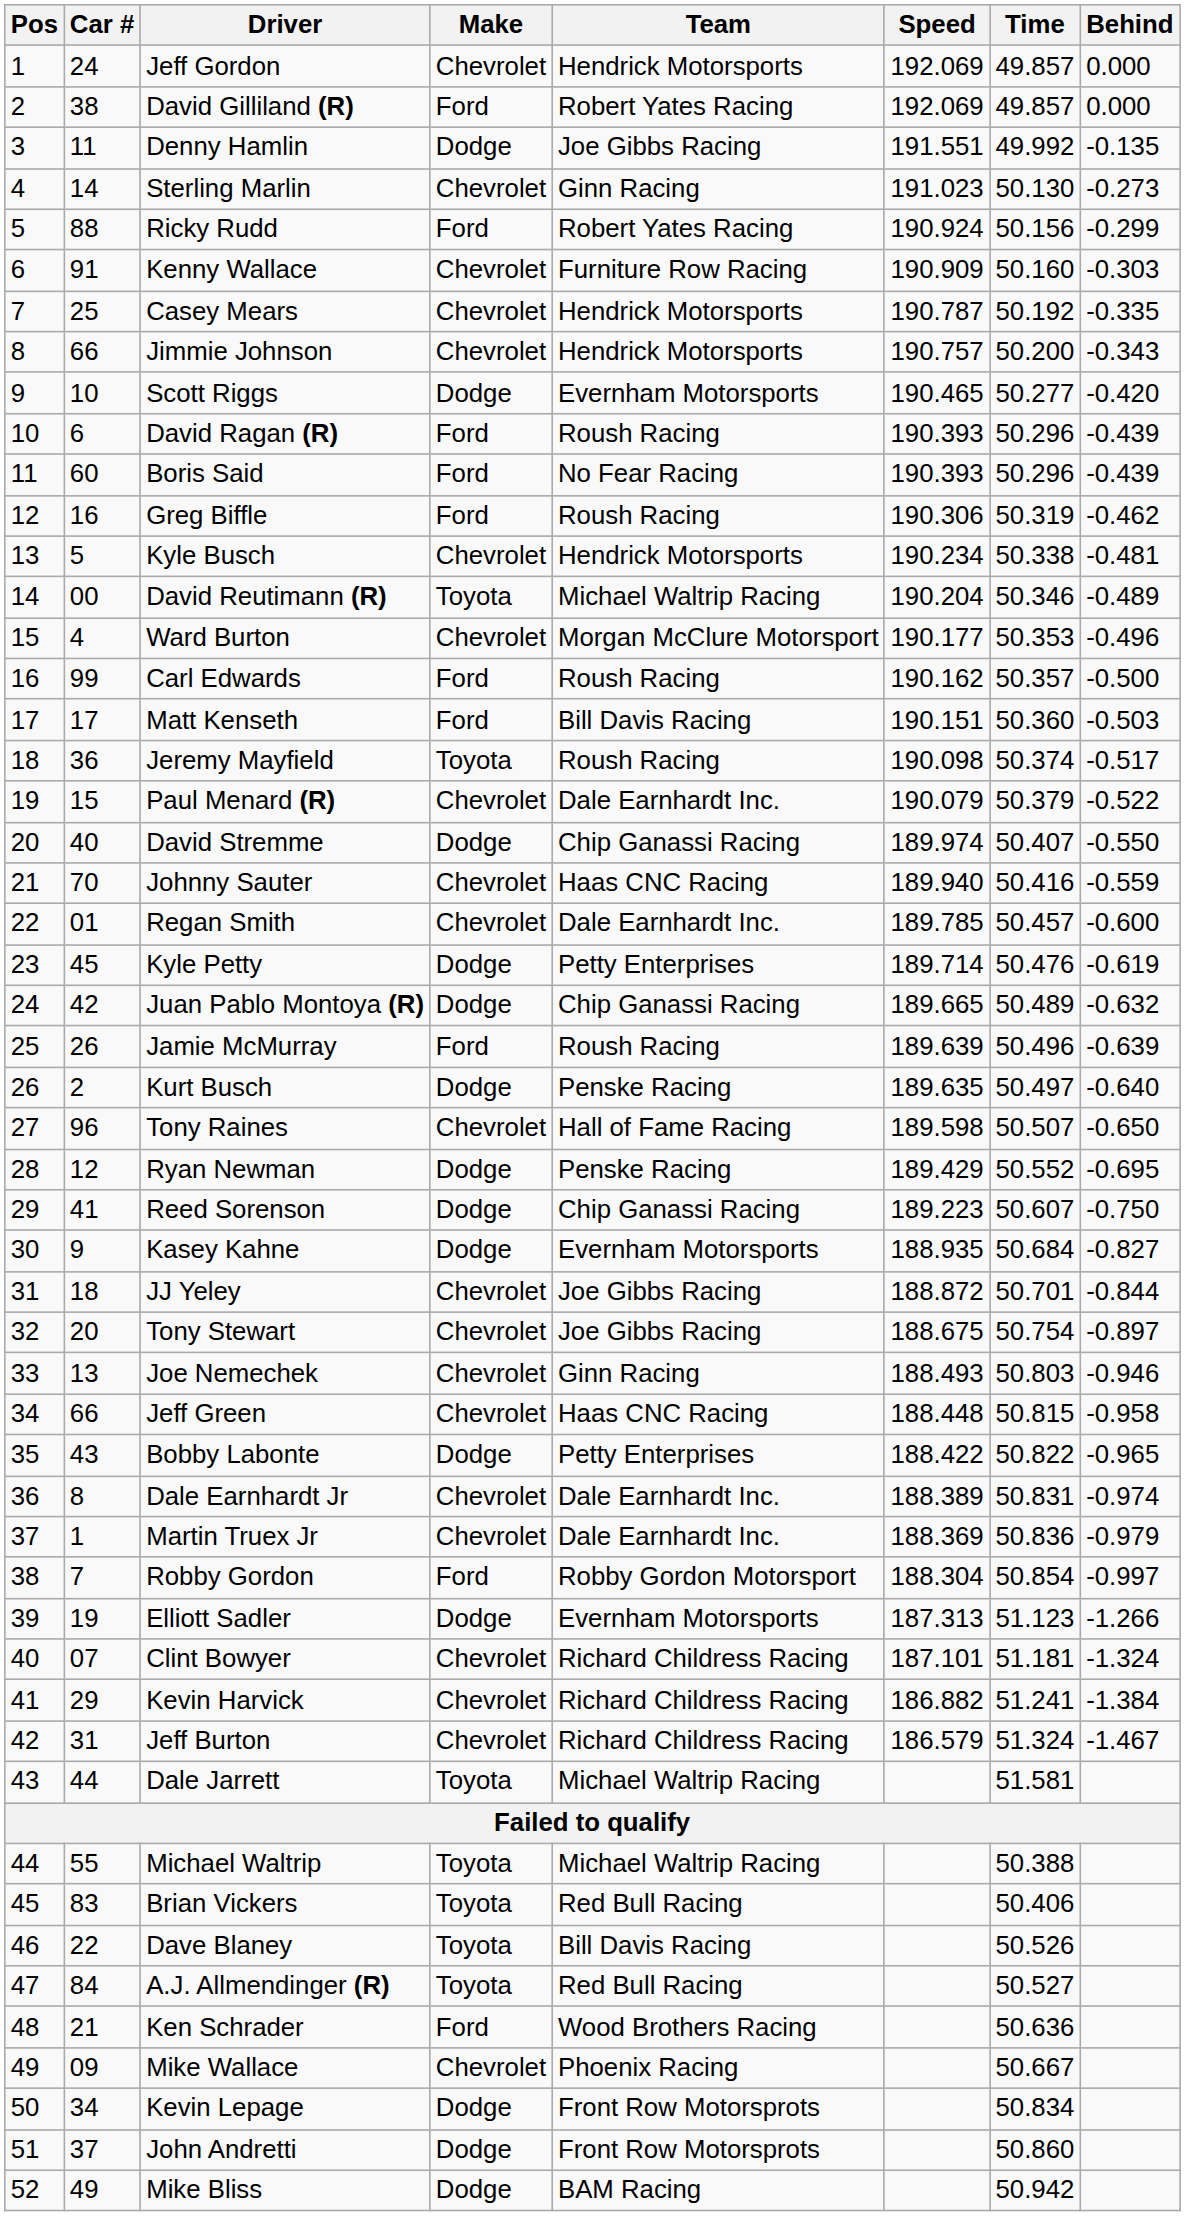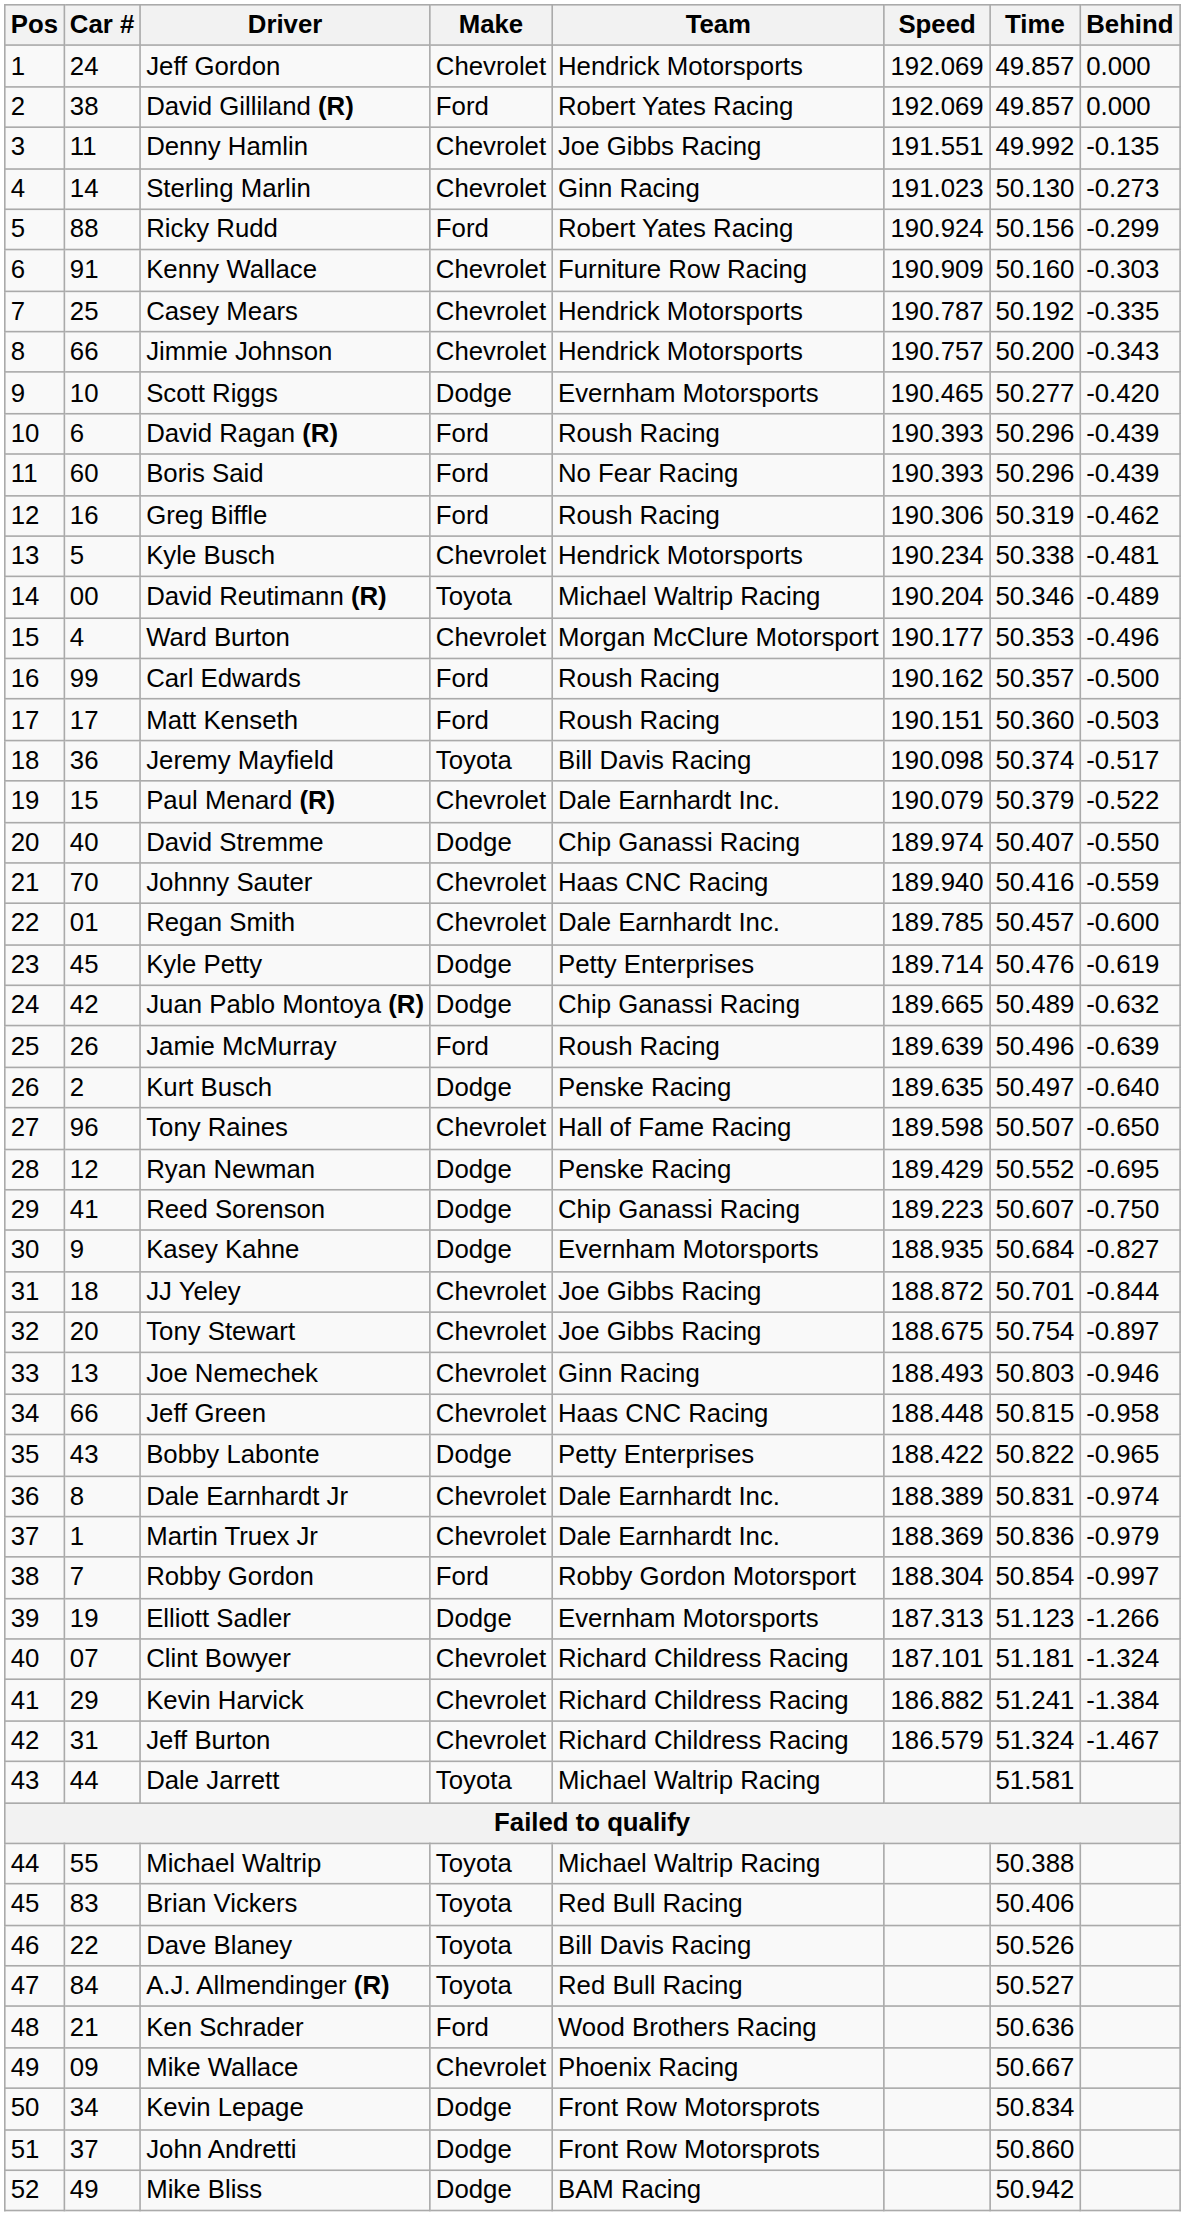 <table class="wikitable">
 <tr>
 <th colspan="1" rowspan="1">Pos</th>
 <th colspan="1" rowspan="1">Car #</th>
 <th colspan="1" rowspan="1">Driver</th>
 <th colspan="1" rowspan="1">Make</th>
 <th>Team</th>
 <th colspan="1" rowspan="1">Speed</th>
 <th colspan="1" rowspan="1">Time</th>
 <th colspan="1" rowspan="1">Behind</th>
 </tr>
 <tr>
 <td>1</td>
 <td>24</td>
 <td>Jeff Gordon</td>
 <td>Chevrolet</td>
 <td>Hendrick Motorsports</td>
 <td>192.069</td>
 <td>49.857</td>
 <td>0.000</td>
 </tr>
 <tr>
 <td>2</td>
 <td>38</td>
 <td>David Gilliland <strong>(R)</strong></td>
 <td>Ford</td>
 <td>Robert Yates Racing</td>
 <td>192.069</td>
 <td>49.857</td>
 <td>0.000</td>
 </tr>
 <tr>
 <td>3</td>
 <td>11</td>
 <td>Denny Hamlin</td>
-<td>Dodge</td>
+<td>Chevrolet</td>
 <td>Joe Gibbs Racing</td>
 <td>191.551</td>
 <td>49.992</td>
 <td>-0.135</td>
 </tr>
 <tr>
 <td>4</td>
 <td>14</td>
 <td>Sterling Marlin</td>
 <td>Chevrolet</td>
 <td>Ginn Racing</td>
 <td>191.023</td>
 <td>50.130</td>
 <td>-0.273</td>
 </tr>
 <tr>
 <td>5</td>
 <td>88</td>
 <td>Ricky Rudd</td>
 <td>Ford</td>
 <td>Robert Yates Racing</td>
 <td>190.924</td>
 <td>50.156</td>
 <td>-0.299</td>
 </tr>
 <tr>
 <td>6</td>
 <td>91</td>
 <td>Kenny Wallace</td>
 <td>Chevrolet</td>
 <td>Furniture Row Racing</td>
 <td>190.909</td>
 <td>50.160</td>
 <td>-0.303</td>
 </tr>
 <tr>
 <td>7</td>
 <td>25</td>
 <td>Casey Mears</td>
 <td>Chevrolet</td>
 <td>Hendrick Motorsports</td>
 <td>190.787</td>
 <td>50.192</td>
 <td>-0.335</td>
 </tr>
 <tr>
 <td>8</td>
 <td>66</td>
 <td>Jimmie Johnson</td>
 <td>Chevrolet</td>
 <td>Hendrick Motorsports</td>
 <td>190.757</td>
 <td>50.200</td>
 <td>-0.343</td>
 </tr>
 <tr>
 <td>9</td>
 <td>10</td>
 <td>Scott Riggs</td>
 <td>Dodge</td>
 <td>Evernham Motorsports</td>
 <td>190.465</td>
 <td>50.277</td>
 <td>-0.420</td>
 </tr>
 <tr>
 <td>10</td>
 <td>6</td>
 <td>David Ragan <strong>(R)</strong></td>
 <td>Ford</td>
 <td>Roush Racing</td>
 <td>190.393</td>
 <td>50.296</td>
 <td>-0.439</td>
 </tr>
 <tr>
 <td>11</td>
 <td>60</td>
 <td>Boris Said</td>
 <td>Ford</td>
 <td>No Fear Racing</td>
 <td>190.393</td>
 <td>50.296</td>
 <td>-0.439</td>
 </tr>
 <tr>
 <td>12</td>
 <td>16</td>
 <td>Greg Biffle</td>
 <td>Ford</td>
 <td>Roush Racing</td>
 <td>190.306</td>
 <td>50.319</td>
 <td>-0.462</td>
 </tr>
 <tr>
 <td>13</td>
 <td>5</td>
 <td>Kyle Busch</td>
 <td>Chevrolet</td>
 <td>Hendrick Motorsports</td>
 <td>190.234</td>
 <td>50.338</td>
 <td>-0.481</td>
 </tr>
 <tr>
 <td>14</td>
 <td>00</td>
 <td>David Reutimann <strong>(R)</strong></td>
 <td>Toyota</td>
 <td>Michael Waltrip Racing</td>
 <td>190.204</td>
 <td>50.346</td>
 <td>-0.489</td>
 </tr>
 <tr>
 <td>15</td>
 <td>4</td>
 <td>Ward Burton</td>
 <td>Chevrolet</td>
 <td>Morgan McClure Motorsport</td>
 <td>190.177</td>
 <td>50.353</td>
 <td>-0.496</td>
 </tr>
 <tr>
 <td>16</td>
 <td>99</td>
 <td>Carl Edwards</td>
 <td>Ford</td>
 <td>Roush Racing</td>
 <td>190.162</td>
 <td>50.357</td>
 <td>-0.500</td>
 </tr>
 <tr>
 <td>17</td>
 <td>17</td>
 <td>Matt Kenseth</td>
 <td>Ford</td>
-<td>Bill Davis Racing</td>
+<td>Roush Racing</td>
 <td>190.151</td>
 <td>50.360</td>
 <td>-0.503</td>
 </tr>
 <tr>
 <td>18</td>
 <td>36</td>
 <td>Jeremy Mayfield</td>
 <td>Toyota</td>
-<td>Roush Racing</td>
+<td>Bill Davis Racing</td>
 <td>190.098</td>
 <td>50.374</td>
 <td>-0.517</td>
 </tr>
 <tr>
 <td>19</td>
 <td>15</td>
 <td>Paul Menard <strong>(R)</strong></td>
 <td>Chevrolet</td>
 <td>Dale Earnhardt Inc.</td>
 <td>190.079</td>
 <td>50.379</td>
 <td>-0.522</td>
 </tr>
 <tr>
 <td>20</td>
 <td>40</td>
 <td>David Stremme</td>
 <td>Dodge</td>
 <td>Chip Ganassi Racing</td>
 <td>189.974</td>
 <td>50.407</td>
 <td>-0.550</td>
 </tr>
 <tr>
 <td>21</td>
 <td>70</td>
 <td>Johnny Sauter</td>
 <td>Chevrolet</td>
 <td>Haas CNC Racing</td>
 <td>189.940</td>
 <td>50.416</td>
 <td>-0.559</td>
 </tr>
 <tr>
 <td>22</td>
 <td>01</td>
 <td>Regan Smith</td>
 <td>Chevrolet</td>
 <td>Dale Earnhardt Inc.</td>
 <td>189.785</td>
 <td>50.457</td>
 <td>-0.600</td>
 </tr>
 <tr>
 <td>23</td>
 <td>45</td>
 <td>Kyle Petty</td>
 <td>Dodge</td>
 <td>Petty Enterprises</td>
 <td>189.714</td>
 <td>50.476</td>
 <td>-0.619</td>
 </tr>
 <tr>
 <td>24</td>
 <td>42</td>
 <td>Juan Pablo Montoya <strong>(R)</strong></td>
 <td>Dodge</td>
 <td>Chip Ganassi Racing</td>
 <td>189.665</td>
 <td>50.489</td>
 <td>-0.632</td>
 </tr>
 <tr>
 <td>25</td>
 <td>26</td>
 <td>Jamie McMurray</td>
 <td>Ford</td>
 <td>Roush Racing</td>
 <td>189.639</td>
 <td>50.496</td>
 <td>-0.639</td>
 </tr>
 <tr>
 <td>26</td>
 <td>2</td>
 <td>Kurt Busch</td>
 <td>Dodge</td>
 <td>Penske Racing</td>
 <td>189.635</td>
 <td>50.497</td>
 <td>-0.640</td>
 </tr>
 <tr>
 <td>27</td>
 <td>96</td>
 <td>Tony Raines</td>
 <td>Chevrolet</td>
 <td>Hall of Fame Racing</td>
 <td>189.598</td>
 <td>50.507</td>
 <td>-0.650</td>
 </tr>
 <tr>
 <td>28</td>
 <td>12</td>
 <td>Ryan Newman</td>
 <td>Dodge</td>
 <td>Penske Racing</td>
 <td>189.429</td>
 <td>50.552</td>
 <td>-0.695</td>
 </tr>
 <tr>
 <td>29</td>
 <td>41</td>
 <td>Reed Sorenson</td>
 <td>Dodge</td>
 <td>Chip Ganassi Racing</td>
 <td>189.223</td>
 <td>50.607</td>
 <td>-0.750</td>
 </tr>
 <tr>
 <td>30</td>
 <td>9</td>
 <td>Kasey Kahne</td>
 <td>Dodge</td>
 <td>Evernham Motorsports</td>
 <td>188.935</td>
 <td>50.684</td>
 <td>-0.827</td>
 </tr>
 <tr>
 <td>31</td>
 <td>18</td>
 <td>JJ Yeley</td>
 <td>Chevrolet</td>
 <td>Joe Gibbs Racing</td>
 <td>188.872</td>
 <td>50.701</td>
 <td>-0.844</td>
 </tr>
 <tr>
 <td>32</td>
 <td>20</td>
 <td>Tony Stewart</td>
 <td>Chevrolet</td>
 <td>Joe Gibbs Racing</td>
 <td>188.675</td>
 <td>50.754</td>
 <td>-0.897</td>
 </tr>
 <tr>
 <td>33</td>
 <td>13</td>
 <td>Joe Nemechek</td>
 <td>Chevrolet</td>
 <td>Ginn Racing</td>
 <td>188.493</td>
 <td>50.803</td>
 <td>-0.946</td>
 </tr>
 <tr>
 <td>34</td>
 <td>66</td>
 <td>Jeff Green</td>
 <td>Chevrolet</td>
 <td>Haas CNC Racing</td>
 <td>188.448</td>
 <td>50.815</td>
 <td>-0.958</td>
 </tr>
 <tr>
 <td>35</td>
 <td>43</td>
 <td>Bobby Labonte</td>
 <td>Dodge</td>
 <td>Petty Enterprises</td>
 <td>188.422</td>
 <td>50.822</td>
 <td>-0.965</td>
 </tr>
 <tr>
 <td>36</td>
 <td>8</td>
 <td>Dale Earnhardt Jr</td>
 <td>Chevrolet</td>
 <td>Dale Earnhardt Inc.</td>
 <td>188.389</td>
 <td>50.831</td>
 <td>-0.974</td>
 </tr>
 <tr>
 <td>37</td>
 <td>1</td>
 <td>Martin Truex Jr</td>
 <td>Chevrolet</td>
 <td>Dale Earnhardt Inc.</td>
 <td>188.369</td>
 <td>50.836</td>
 <td>-0.979</td>
 </tr>
 <tr>
 <td>38</td>
 <td>7</td>
 <td>Robby Gordon</td>
 <td>Ford</td>
 <td>Robby Gordon Motorsport</td>
 <td>188.304</td>
 <td>50.854</td>
 <td>-0.997</td>
 </tr>
 <tr>
 <td>39</td>
 <td>19</td>
 <td>Elliott Sadler</td>
 <td>Dodge</td>
 <td>Evernham Motorsports</td>
 <td>187.313</td>
 <td>51.123</td>
 <td>-1.266</td>
 </tr>
 <tr>
 <td>40</td>
 <td>07</td>
 <td>Clint Bowyer</td>
 <td>Chevrolet</td>
 <td>Richard Childress Racing</td>
 <td>187.101</td>
 <td>51.181</td>
 <td>-1.324</td>
 </tr>
 <tr>
 <td>41</td>
 <td>29</td>
 <td>Kevin Harvick</td>
 <td>Chevrolet</td>
 <td>Richard Childress Racing</td>
 <td>186.882</td>
 <td>51.241</td>
 <td>-1.384</td>
 </tr>
 <tr>
 <td>42</td>
 <td>31</td>
 <td>Jeff Burton</td>
 <td>Chevrolet</td>
 <td>Richard Childress Racing</td>
 <td>186.579</td>
 <td>51.324</td>
 <td>-1.467</td>
 </tr>
 <tr>
 <td>43</td>
 <td>44</td>
 <td>Dale Jarrett</td>
 <td>Toyota</td>
 <td>Michael Waltrip Racing</td>
 <td></td>
 <td>51.581</td>
 <td></td>
 </tr>
 <tr>
 <th colspan="8">Failed to qualify</th>
 </tr>
 <tr>
 <td>44</td>
 <td>55</td>
 <td>Michael Waltrip</td>
 <td>Toyota</td>
 <td>Michael Waltrip Racing</td>
 <td></td>
 <td>50.388</td>
 <td></td>
 </tr>
 <tr>
 <td>45</td>
 <td>83</td>
 <td>Brian Vickers</td>
 <td>Toyota</td>
 <td>Red Bull Racing</td>
 <td></td>
 <td>50.406</td>
 <td></td>
 </tr>
 <tr>
 <td>46</td>
 <td>22</td>
 <td>Dave Blaney</td>
 <td>Toyota</td>
 <td>Bill Davis Racing</td>
 <td></td>
 <td>50.526</td>
 <td></td>
 </tr>
 <tr>
 <td>47</td>
 <td>84</td>
 <td>A.J. Allmendinger <strong>(R)</strong></td>
 <td>Toyota</td>
 <td>Red Bull Racing</td>
 <td></td>
 <td>50.527</td>
 <td></td>
 </tr>
 <tr>
 <td>48</td>
 <td>21</td>
 <td>Ken Schrader</td>
 <td>Ford</td>
 <td>Wood Brothers Racing</td>
 <td></td>
 <td>50.636</td>
 <td></td>
 </tr>
 <tr>
 <td>49</td>
 <td>09</td>
 <td>Mike Wallace</td>
 <td>Chevrolet</td>
 <td>Phoenix Racing</td>
 <td></td>
 <td>50.667</td>
 <td></td>
 </tr>
 <tr>
 <td>50</td>
 <td>34</td>
 <td>Kevin Lepage</td>
 <td>Dodge</td>
 <td>Front Row Motorsprots</td>
 <td></td>
 <td>50.834</td>
 <td></td>
 </tr>
 <tr>
 <td>51</td>
 <td>37</td>
 <td>John Andretti</td>
 <td>Dodge</td>
 <td>Front Row Motorsprots</td>
 <td></td>
 <td>50.860</td>
 <td></td>
 </tr>
 <tr>
 <td>52</td>
 <td>49</td>
 <td>Mike Bliss</td>
 <td>Dodge</td>
 <td>BAM Racing</td>
 <td></td>
 <td>50.942</td>
 <td></td>
 </tr>
 </table>
